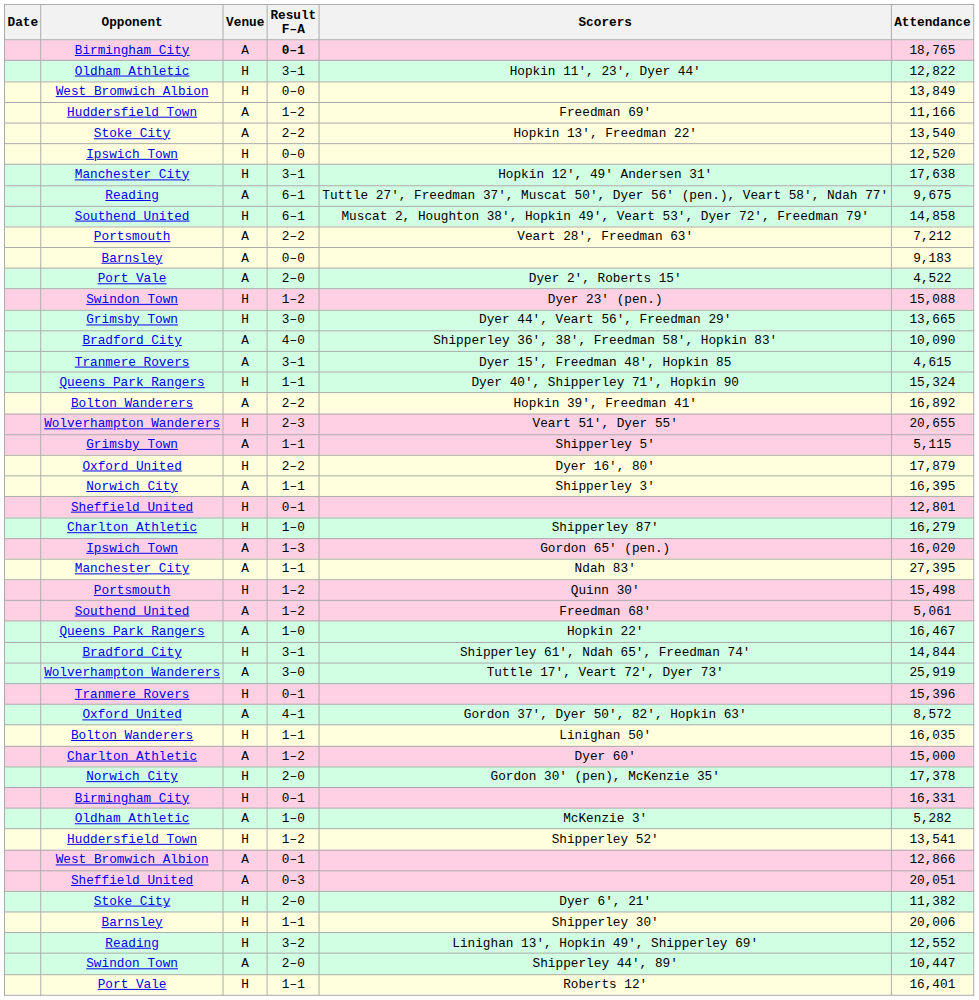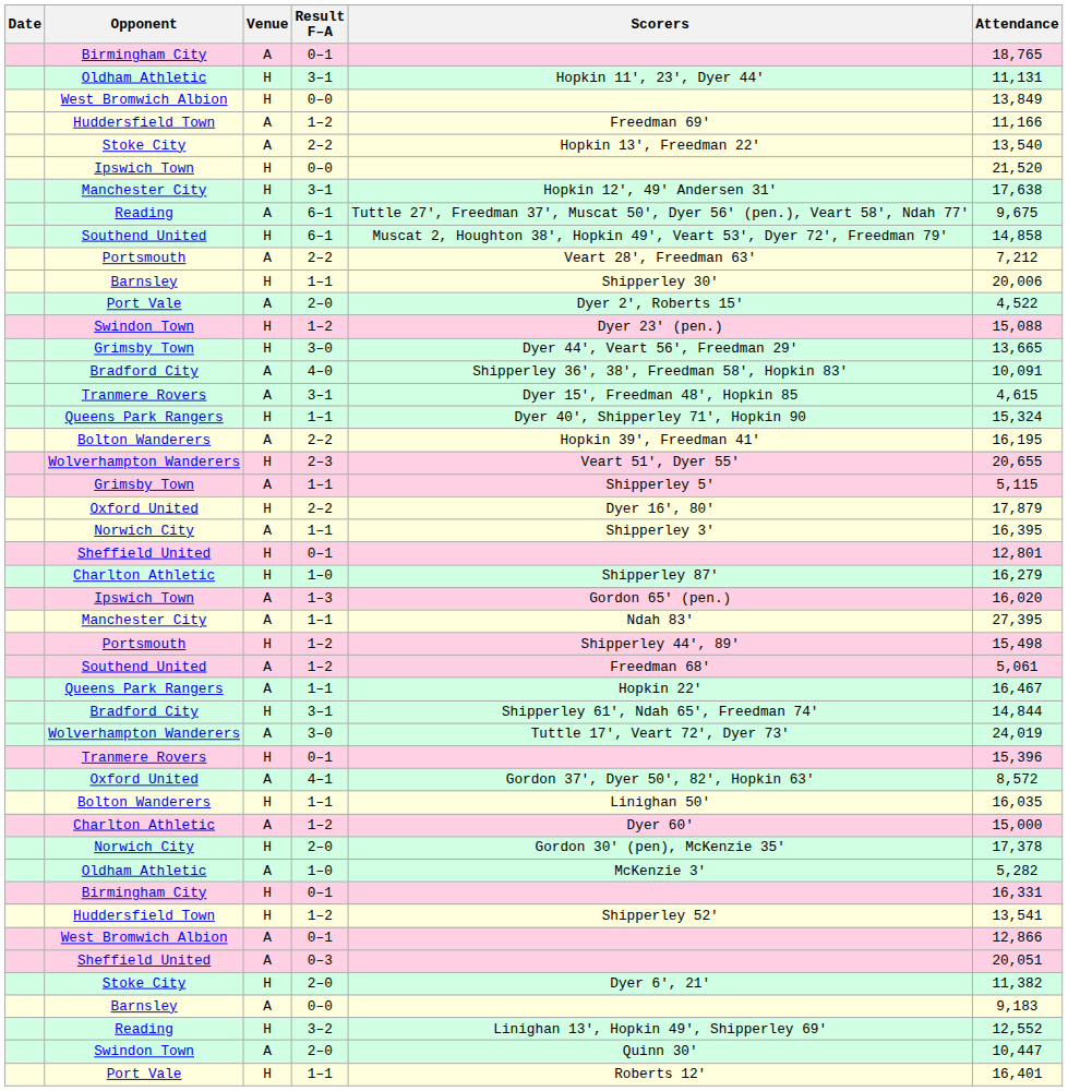 <table class="wikitable sortable" style="text-align:center;">
 <tr>
 <th>Date</th>
 <th>Opponent</th>
 <th>Venue</th>
 <th>Result<br>F–A</th>
 <th class=unsortable>Scorers</th>
 <th>Attendance</th>
 </tr>
 <tr bgcolor="#ffd0e3">
 <td></td>
 <td><a href='#'>Birmingham City</a></td>
 <td>A</td>
-<td><strong>0–1</strong></td>
+<td>0–1</td>
 <td></td>
 <td>18,765</td>
 </tr>
 <tr bgcolor="#d0ffe3">
 <td></td>
 <td><a href='#'>Oldham Athletic</a></td>
 <td>H</td>
 <td>3–1</td>
 <td>Hopkin 11', 23', Dyer 44'</td>
-<td>12,822</td>
+<td>11,131</td>
 </tr>
 <tr bgcolor="#ffffdd">
 <td></td>
 <td><a href='#'>West Bromwich Albion</a></td>
 <td>H</td>
 <td>0–0</td>
 <td></td>
 <td>13,849</td>
 </tr>
 <tr bgcolor="#ffffdd">
 <td></td>
 <td><a href='#'>Huddersfield Town</a></td>
 <td>A</td>
 <td>1–2</td>
 <td>Freedman 69'</td>
 <td>11,166</td>
 </tr>
 <tr bgcolor="#ffffdd">
 <td></td>
 <td><a href='#'>Stoke City</a></td>
 <td>A</td>
 <td>2–2</td>
 <td>Hopkin 13', Freedman 22'</td>
 <td>13,540</td>
 </tr>
 <tr bgcolor="#ffffdd">
 <td></td>
 <td><a href='#'>Ipswich Town</a></td>
 <td>H</td>
 <td>0–0</td>
 <td></td>
-<td>12,520</td>
+<td>21,520</td>
 </tr>
 <tr bgcolor="#d0ffe3">
 <td></td>
 <td><a href='#'>Manchester City</a></td>
 <td>H</td>
 <td>3–1</td>
 <td>Hopkin 12', 49' Andersen 31'</td>
 <td>17,638</td>
 </tr>
 <tr bgcolor="#d0ffe3">
 <td></td>
 <td><a href='#'>Reading</a></td>
 <td>A</td>
 <td>6–1</td>
 <td>Tuttle 27', Freedman 37', Muscat 50', Dyer 56' (pen.), Veart 58', Ndah 77'</td>
 <td>9,675</td>
 </tr>
 <tr bgcolor="#d0ffe3">
 <td></td>
 <td><a href='#'>Southend United</a></td>
 <td>H</td>
 <td>6–1</td>
 <td>Muscat 2, Houghton 38', Hopkin 49', Veart 53', Dyer 72', Freedman 79'</td>
 <td>14,858</td>
 </tr>
 <tr bgcolor="#ffffdd">
 <td></td>
 <td><a href='#'>Portsmouth</a></td>
 <td>A</td>
 <td>2–2</td>
 <td>Veart 28', Freedman 63'</td>
 <td>7,212</td>
 </tr>
 <tr bgcolor="#ffffdd">
 <td></td>
 <td><a href='#'>Barnsley</a></td>
-<td>A</td>
-<td>0–0</td>
-<td></td>
-<td>9,183</td>
+<td>H</td>
+<td>1–1</td>
+<td>Shipperley 30'</td>
+<td>20,006</td>
 </tr>
 <tr bgcolor="#d0ffe3">
 <td></td>
 <td><a href='#'>Port Vale</a></td>
 <td>A</td>
 <td>2–0</td>
 <td>Dyer 2', Roberts 15'</td>
 <td>4,522</td>
 </tr>
 <tr bgcolor="#ffd0e3">
 <td></td>
 <td><a href='#'>Swindon Town</a></td>
 <td>H</td>
 <td>1–2</td>
 <td>Dyer 23' (pen.)</td>
 <td>15,088</td>
 </tr>
 <tr bgcolor="#d0ffe3">
 <td></td>
 <td><a href='#'>Grimsby Town</a></td>
 <td>H</td>
 <td>3–0</td>
 <td>Dyer 44', Veart 56', Freedman 29'</td>
 <td>13,665</td>
 </tr>
 <tr bgcolor="#d0ffe3">
 <td></td>
 <td><a href='#'>Bradford City</a></td>
 <td>A</td>
 <td>4–0</td>
 <td>Shipperley 36', 38', Freedman 58', Hopkin 83'</td>
-<td>10,090</td>
+<td>10,091</td>
 </tr>
 <tr bgcolor="#d0ffe3">
 <td></td>
 <td><a href='#'>Tranmere Rovers</a></td>
 <td>A</td>
 <td>3–1</td>
 <td>Dyer 15', Freedman 48', Hopkin 85</td>
 <td>4,615</td>
 </tr>
 <tr bgcolor="#d0ffe3">
 <td></td>
 <td><a href='#'>Queens Park Rangers</a></td>
 <td>H</td>
 <td>1–1</td>
 <td>Dyer 40', Shipperley 71', Hopkin 90</td>
 <td>15,324</td>
 </tr>
 <tr bgcolor="#ffffdd">
 <td></td>
 <td><a href='#'>Bolton Wanderers</a></td>
 <td>A</td>
 <td>2–2</td>
 <td>Hopkin 39', Freedman 41'</td>
-<td>16,892</td>
+<td>16,195</td>
 </tr>
 <tr bgcolor="#ffd0e3">
 <td></td>
 <td><a href='#'>Wolverhampton Wanderers</a></td>
 <td>H</td>
 <td>2–3</td>
 <td>Veart 51', Dyer 55'</td>
 <td>20,655</td>
 </tr>
 <tr bgcolor="#ffd0e3">
 <td></td>
 <td><a href='#'>Grimsby Town</a></td>
 <td>A</td>
 <td>1–1</td>
 <td>Shipperley 5'</td>
 <td>5,115</td>
 </tr>
 <tr bgcolor="#ffffdd">
 <td></td>
 <td><a href='#'>Oxford United</a></td>
 <td>H</td>
 <td>2–2</td>
 <td>Dyer 16', 80'</td>
 <td>17,879</td>
 </tr>
 <tr bgcolor="#ffffdd">
 <td></td>
 <td><a href='#'>Norwich City</a></td>
 <td>A</td>
 <td>1–1</td>
 <td>Shipperley 3'</td>
 <td>16,395</td>
 </tr>
 <tr bgcolor="#ffd0e3">
 <td></td>
 <td><a href='#'>Sheffield United</a></td>
 <td>H</td>
 <td>0–1</td>
 <td></td>
 <td>12,801</td>
 </tr>
 <tr bgcolor="#d0ffe3">
 <td></td>
 <td><a href='#'>Charlton Athletic</a></td>
 <td>H</td>
 <td>1–0</td>
 <td>Shipperley 87'</td>
 <td>16,279</td>
 </tr>
 <tr bgcolor="#ffd0e3">
 <td></td>
 <td><a href='#'>Ipswich Town</a></td>
 <td>A</td>
 <td>1–3</td>
 <td>Gordon 65' (pen.)</td>
 <td>16,020</td>
 </tr>
 <tr bgcolor="#ffffdd">
 <td></td>
 <td><a href='#'>Manchester City</a></td>
 <td>A</td>
 <td>1–1</td>
 <td>Ndah 83'</td>
 <td>27,395</td>
 </tr>
 <tr bgcolor="#ffd0e3">
 <td></td>
 <td><a href='#'>Portsmouth</a></td>
 <td>H</td>
 <td>1–2</td>
-<td>Quinn 30'</td>
+<td>Shipperley 44', 89'</td>
 <td>15,498</td>
 </tr>
 <tr bgcolor="#ffd0e3">
 <td></td>
 <td><a href='#'>Southend United</a></td>
 <td>A</td>
 <td>1–2</td>
 <td>Freedman 68'</td>
 <td>5,061</td>
 </tr>
 <tr bgcolor="#d0ffe3">
 <td></td>
 <td><a href='#'>Queens Park Rangers</a></td>
 <td>A</td>
-<td>1–0</td>
+<td>1–1</td>
 <td>Hopkin 22'</td>
 <td>16,467</td>
 </tr>
 <tr bgcolor="#d0ffe3">
 <td></td>
 <td><a href='#'>Bradford City</a></td>
 <td>H</td>
 <td>3–1</td>
 <td>Shipperley 61', Ndah 65', Freedman 74'</td>
 <td>14,844</td>
 </tr>
 <tr bgcolor="#d0ffe3">
 <td></td>
 <td><a href='#'>Wolverhampton Wanderers</a></td>
 <td>A</td>
 <td>3–0</td>
 <td>Tuttle 17', Veart 72', Dyer 73'</td>
-<td>25,919</td>
+<td>24,019</td>
 </tr>
 <tr bgcolor="#ffd0e3">
 <td></td>
 <td><a href='#'>Tranmere Rovers</a></td>
 <td>H</td>
 <td>0–1</td>
 <td></td>
 <td>15,396</td>
 </tr>
 <tr bgcolor="#d0ffe3">
 <td></td>
 <td><a href='#'>Oxford United</a></td>
 <td>A</td>
 <td>4–1</td>
 <td>Gordon 37', Dyer 50', 82', Hopkin 63'</td>
 <td>8,572</td>
 </tr>
 <tr bgcolor="#ffffdd">
 <td></td>
 <td><a href='#'>Bolton Wanderers</a></td>
 <td>H</td>
 <td>1–1</td>
 <td>Linighan 50'</td>
 <td>16,035</td>
 </tr>
 <tr bgcolor="#ffd0e3">
 <td></td>
 <td><a href='#'>Charlton Athletic</a></td>
 <td>A</td>
 <td>1–2</td>
 <td>Dyer 60'</td>
 <td>15,000</td>
 </tr>
 <tr bgcolor="#d0ffe3">
 <td></td>
 <td><a href='#'>Norwich City</a></td>
 <td>H</td>
 <td>2–0</td>
 <td>Gordon 30' (pen), McKenzie 35'</td>
 <td>17,378</td>
 </tr>
+<tr bgcolor="#d0ffe3">
+<td></td>
+<td><a href='#'>Oldham Athletic</a></td>
+<td>A</td>
+<td>1–0</td>
+<td>McKenzie 3'</td>
+<td>5,282</td>
+</tr>
 <tr bgcolor="#ffd0e3">
 <td></td>
 <td><a href='#'>Birmingham City</a></td>
 <td>H</td>
 <td>0–1</td>
 <td></td>
 <td>16,331</td>
-</tr>
-<tr bgcolor="#d0ffe3">
-<td></td>
-<td><a href='#'>Oldham Athletic</a></td>
-<td>A</td>
-<td>1–0</td>
-<td>McKenzie 3'</td>
-<td>5,282</td>
 </tr>
 <tr bgcolor="#ffffdd">
 <td></td>
 <td><a href='#'>Huddersfield Town</a></td>
 <td>H</td>
 <td>1–2</td>
 <td>Shipperley 52'</td>
 <td>13,541</td>
 </tr>
 <tr bgcolor="#ffd0e3">
 <td></td>
 <td><a href='#'>West Bromwich Albion</a></td>
 <td>A</td>
 <td>0–1</td>
 <td></td>
 <td>12,866</td>
 </tr>
 <tr bgcolor="#ffd0e3">
 <td></td>
 <td><a href='#'>Sheffield United</a></td>
 <td>A</td>
 <td>0–3</td>
 <td></td>
 <td>20,051</td>
 </tr>
 <tr bgcolor="#d0ffe3">
 <td></td>
 <td><a href='#'>Stoke City</a></td>
 <td>H</td>
 <td>2–0</td>
 <td>Dyer 6', 21'</td>
 <td>11,382</td>
 </tr>
 <tr bgcolor="#ffffdd">
 <td></td>
 <td><a href='#'>Barnsley</a></td>
-<td>H</td>
-<td>1–1</td>
-<td>Shipperley 30'</td>
-<td>20,006</td>
+<td>A</td>
+<td>0–0</td>
+<td></td>
+<td>9,183</td>
 </tr>
 <tr bgcolor="#d0ffe3">
 <td></td>
 <td><a href='#'>Reading</a></td>
 <td>H</td>
 <td>3–2</td>
 <td>Linighan 13', Hopkin 49', Shipperley 69'</td>
 <td>12,552</td>
 </tr>
 <tr bgcolor="#d0ffe3">
 <td></td>
 <td><a href='#'>Swindon Town</a></td>
 <td>A</td>
 <td>2–0</td>
-<td>Shipperley 44', 89'</td>
+<td>Quinn 30'</td>
 <td>10,447</td>
 </tr>
 <tr bgcolor="#ffffdd">
 <td></td>
 <td><a href='#'>Port Vale</a></td>
 <td>H</td>
 <td>1–1</td>
 <td>Roberts 12'</td>
 <td>16,401</td>
 </tr>
 </table>
